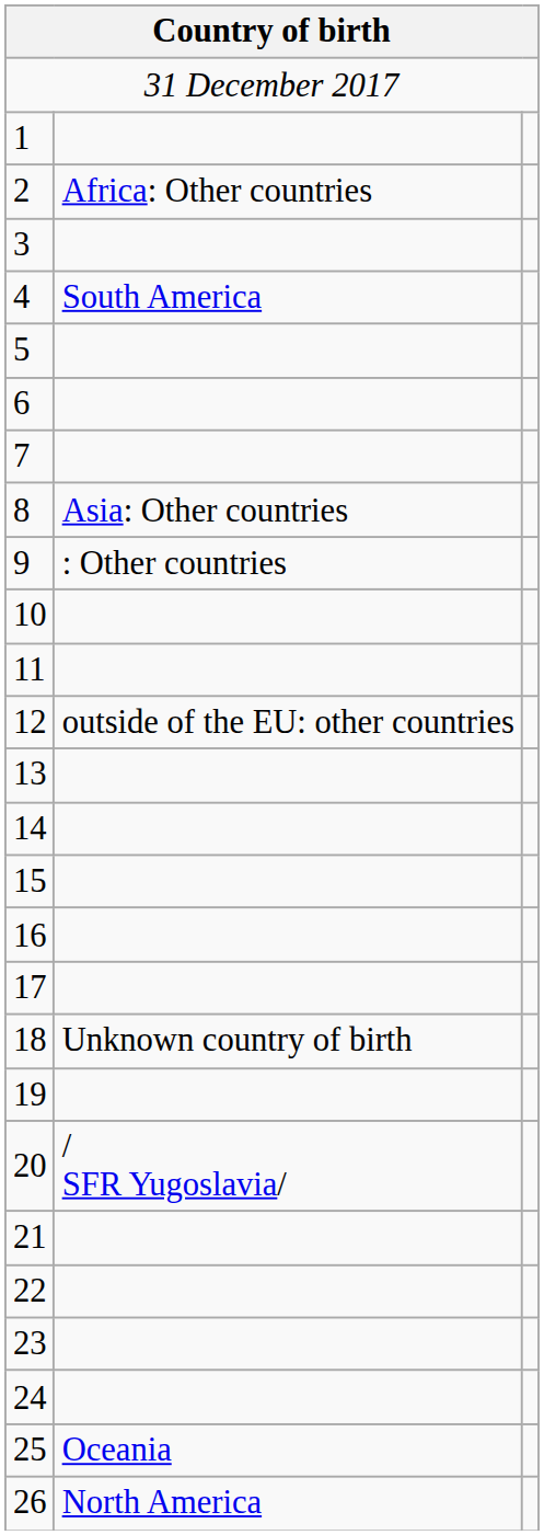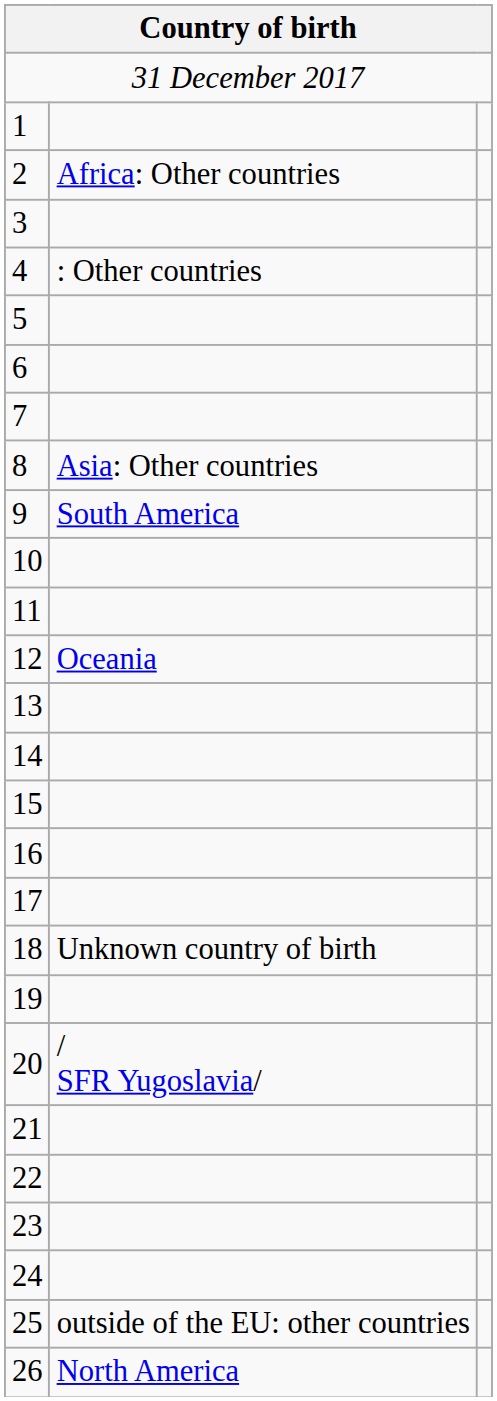 <table class="wikitable collapsible collapsed">
 <tr>
 <th colspan=3>Country of birth</th>
 </tr>
 <tr>
 <td colspan=3 style="text-align:center;"><em>31 December 2017</em></td>
 </tr>
 <tr>
 <td>1</td>
 <td></td>
 <td align=right></td>
 </tr>
 <tr>
 <td>2</td>
 <td><a href='#'>Africa</a>: Other countries</td>
 <td align=right></td>
 </tr>
 <tr>
 <td>3</td>
 <td></td>
 <td align=right></td>
 </tr>
 <tr>
 <td>4</td>
-<td><a href='#'>South America</a></td>
+<td>: Other countries</td>
 <td align=right></td>
 </tr>
 <tr>
 <td>5</td>
 <td></td>
 <td align=right></td>
 </tr>
 <tr>
 <td>6</td>
 <td></td>
 <td align=right></td>
 </tr>
 <tr>
 <td>7</td>
 <td></td>
 <td align=right></td>
 </tr>
 <tr>
 <td>8</td>
 <td><a href='#'>Asia</a>: Other countries</td>
 <td align=right></td>
 </tr>
 <tr>
 <td>9</td>
-<td>: Other countries</td>
+<td><a href='#'>South America</a></td>
 <td align=right></td>
 </tr>
 <tr>
 <td>10</td>
 <td></td>
 <td align=right></td>
 </tr>
 <tr>
 <td>11</td>
 <td></td>
 <td align=right></td>
 </tr>
 <tr>
 <td>12</td>
-<td> outside of the EU: other countries</td>
+<td><a href='#'>Oceania</a></td>
 <td align=right></td>
 </tr>
 <tr>
 <td>13</td>
 <td></td>
 <td align=right></td>
 </tr>
 <tr>
 <td>14</td>
 <td></td>
 <td align=right></td>
 </tr>
 <tr>
 <td>15</td>
 <td></td>
 <td align=right></td>
 </tr>
 <tr>
 <td>16</td>
 <td></td>
 <td align=right></td>
 </tr>
 <tr>
 <td>17</td>
 <td></td>
 <td align=right></td>
 </tr>
 <tr>
 <td>18</td>
 <td>Unknown country of birth</td>
 <td align=right></td>
 </tr>
 <tr>
 <td>19</td>
 <td></td>
 <td align=right></td>
 </tr>
 <tr>
 <td>20</td>
 <td>/<br><a href='#'>SFR Yugoslavia</a>/</td>
 <td align=right></td>
 </tr>
 <tr>
 <td>21</td>
 <td></td>
 <td align=right></td>
 </tr>
 <tr>
 <td>22</td>
 <td></td>
 <td align=right></td>
 </tr>
 <tr>
 <td>23</td>
 <td></td>
 <td align=right></td>
 </tr>
 <tr>
 <td>24</td>
 <td></td>
 <td align=right></td>
 </tr>
 <tr>
 <td>25</td>
-<td><a href='#'>Oceania</a></td>
+<td> outside of the EU: other countries</td>
 <td align=right></td>
 </tr>
 <tr>
 <td>26</td>
 <td><a href='#'>North America</a></td>
 <td align=right></td>
 </tr>
 </table>
